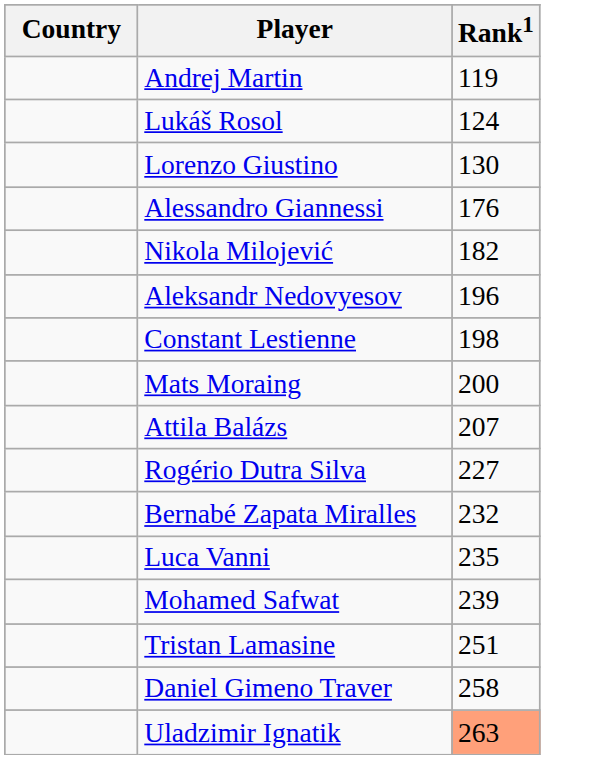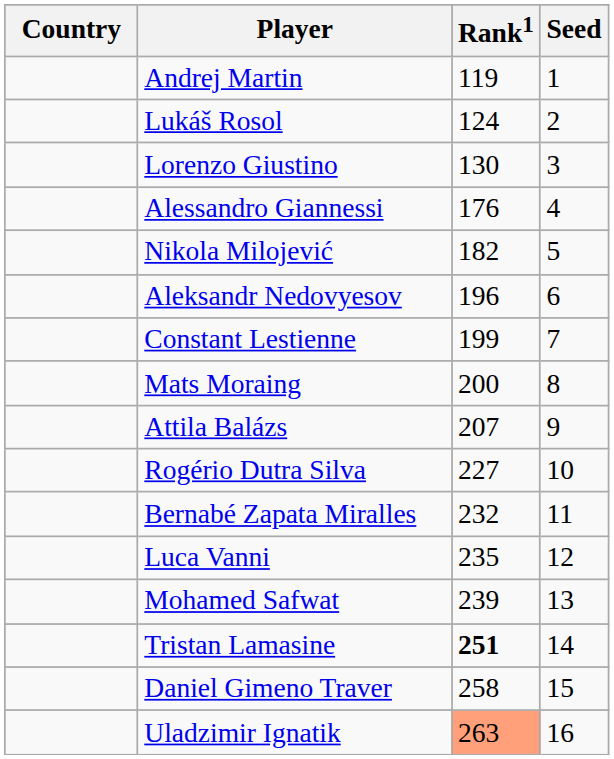 <table class="sortable wikitable">
 <tr>
 <th style="width:70px;">Country</th>
 <th style="width:175px;">Player</th>
 <th>Rank<sup>1</sup></th>
+<th>Seed</th>
 </tr>
 <tr>
 <td></td>
 <td><a href='#'>Andrej Martin</a></td>
 <td>119</td>
+<td>1</td>
 </tr>
 <tr>
 <td></td>
 <td><a href='#'>Lukáš Rosol</a></td>
 <td>124</td>
+<td>2</td>
 </tr>
 <tr>
 <td></td>
 <td><a href='#'>Lorenzo Giustino</a></td>
 <td>130</td>
+<td>3</td>
 </tr>
 <tr>
 <td></td>
 <td><a href='#'>Alessandro Giannessi</a></td>
 <td>176</td>
+<td>4</td>
 </tr>
 <tr>
 <td></td>
 <td><a href='#'>Nikola Milojević</a></td>
 <td>182</td>
+<td>5</td>
 </tr>
 <tr>
 <td></td>
 <td><a href='#'>Aleksandr Nedovyesov</a></td>
 <td>196</td>
+<td>6</td>
 </tr>
 <tr>
 <td></td>
 <td><a href='#'>Constant Lestienne</a></td>
-<td>198</td>
+<td>199</td>
+<td>7</td>
 </tr>
 <tr>
 <td></td>
 <td><a href='#'>Mats Moraing</a></td>
 <td>200</td>
+<td>8</td>
 </tr>
 <tr>
 <td></td>
 <td><a href='#'>Attila Balázs</a></td>
 <td>207</td>
+<td>9</td>
 </tr>
 <tr>
 <td></td>
 <td><a href='#'>Rogério Dutra Silva</a></td>
 <td>227</td>
+<td>10</td>
 </tr>
 <tr>
 <td></td>
 <td><a href='#'>Bernabé Zapata Miralles</a></td>
 <td>232</td>
+<td>11</td>
 </tr>
 <tr>
 <td></td>
 <td><a href='#'>Luca Vanni</a></td>
 <td>235</td>
+<td>12</td>
 </tr>
 <tr>
 <td></td>
 <td><a href='#'>Mohamed Safwat</a></td>
 <td>239</td>
+<td>13</td>
 </tr>
 <tr>
 <td></td>
 <td><a href='#'>Tristan Lamasine</a></td>
-<td>251</td>
+<td><strong>251</strong></td>
+<td>14</td>
 </tr>
 <tr>
 <td></td>
 <td><a href='#'>Daniel Gimeno Traver</a></td>
 <td>258</td>
+<td>15</td>
 </tr>
 <tr>
 <td></td>
 <td><a href='#'>Uladzimir Ignatik</a></td>
 <td style="background: lightsalmon;">263</td>
+<td>16</td>
 </tr>
 </table>
